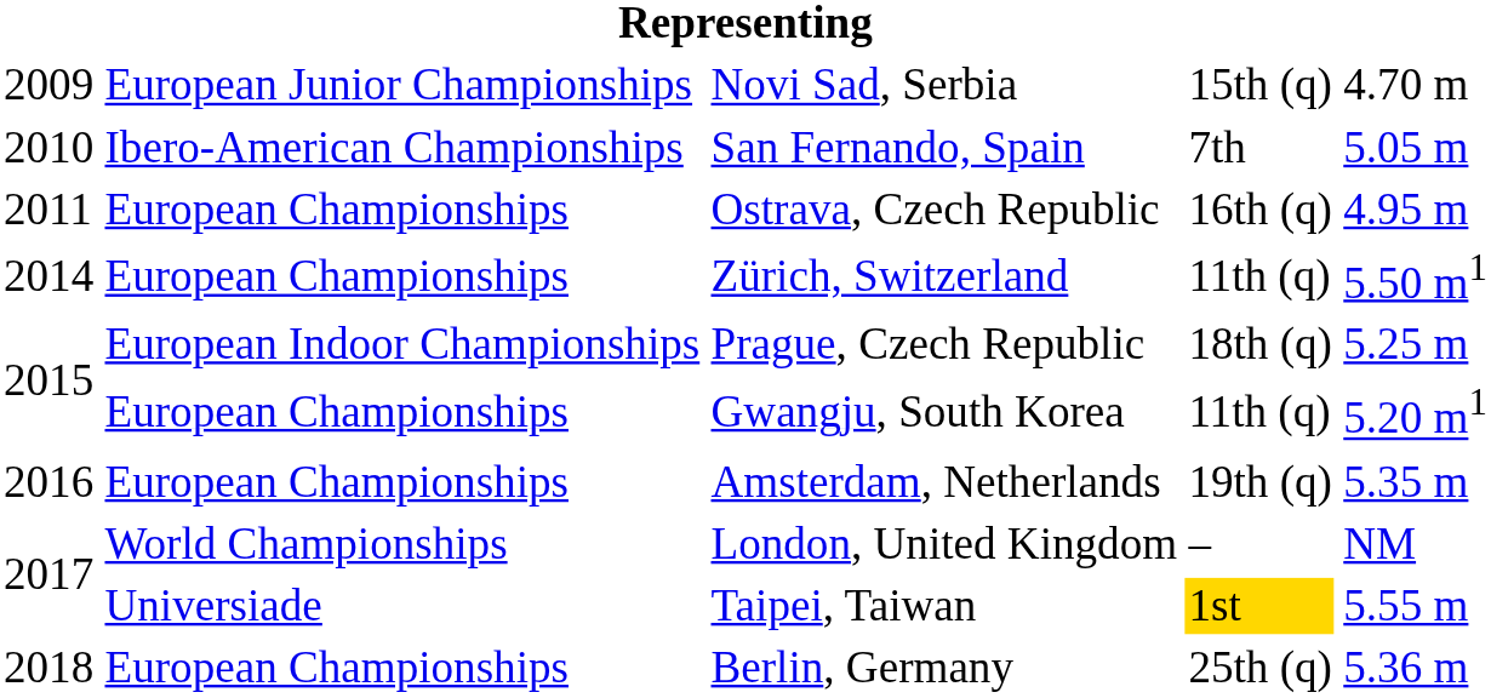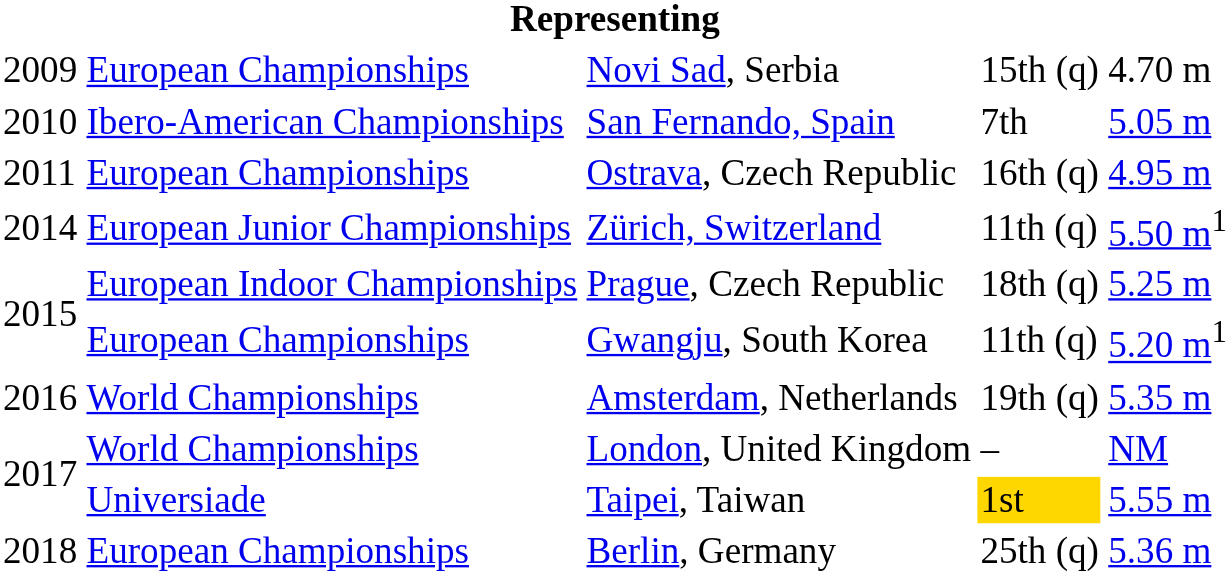 <table>
 <tr>
 <th colspan="6">Representing </th>
 </tr>
 <tr>
 <td>2009</td>
-<td><a href='#'>European Junior Championships</a></td>
+<td><a href='#'>European Championships</a></td>
 <td><a href='#'>Novi Sad</a>, Serbia</td>
 <td>15th (q)</td>
 <td>4.70 m</td>
 </tr>
 <tr>
 <td>2010</td>
 <td><a href='#'>Ibero-American Championships</a></td>
 <td><a href='#'>San Fernando, Spain</a></td>
 <td>7th</td>
 <td><a href='#'>5.05 m</a></td>
 </tr>
 <tr>
 <td>2011</td>
 <td><a href='#'>European Championships</a></td>
 <td><a href='#'>Ostrava</a>, Czech Republic</td>
 <td>16th (q)</td>
 <td><a href='#'>4.95 m</a></td>
 </tr>
 <tr>
 <td>2014</td>
-<td><a href='#'>European Championships</a></td>
+<td><a href='#'>European Junior Championships</a></td>
 <td><a href='#'>Zürich, Switzerland</a></td>
 <td>11th (q)</td>
 <td><a href='#'>5.50 m</a><sup>1</sup></td>
 </tr>
 <tr>
 <td rowspan=2>2015</td>
 <td><a href='#'>European Indoor Championships</a></td>
 <td><a href='#'>Prague</a>, Czech Republic</td>
 <td>18th (q)</td>
 <td><a href='#'>5.25 m</a></td>
 </tr>
 <tr>
 <td><a href='#'>European Championships</a></td>
 <td><a href='#'>Gwangju</a>, South Korea</td>
 <td>11th (q)</td>
 <td><a href='#'>5.20 m</a><sup>1</sup></td>
 </tr>
 <tr>
 <td>2016</td>
-<td><a href='#'>European Championships</a></td>
+<td><a href='#'>World Championships</a></td>
 <td><a href='#'>Amsterdam</a>, Netherlands</td>
 <td>19th (q)</td>
 <td><a href='#'>5.35 m</a></td>
 </tr>
 <tr>
 <td rowspan=2>2017</td>
 <td><a href='#'>World Championships</a></td>
 <td><a href='#'>London</a>, United Kingdom</td>
 <td>–</td>
 <td><a href='#'>NM</a></td>
 </tr>
 <tr>
 <td><a href='#'>Universiade</a></td>
 <td><a href='#'>Taipei</a>, Taiwan</td>
 <td bgcolor=gold>1st</td>
 <td><a href='#'>5.55 m</a></td>
 </tr>
 <tr>
 <td>2018</td>
 <td><a href='#'>European Championships</a></td>
 <td><a href='#'>Berlin</a>, Germany</td>
 <td>25th (q)</td>
 <td><a href='#'>5.36 m</a></td>
 </tr>
 </table>
